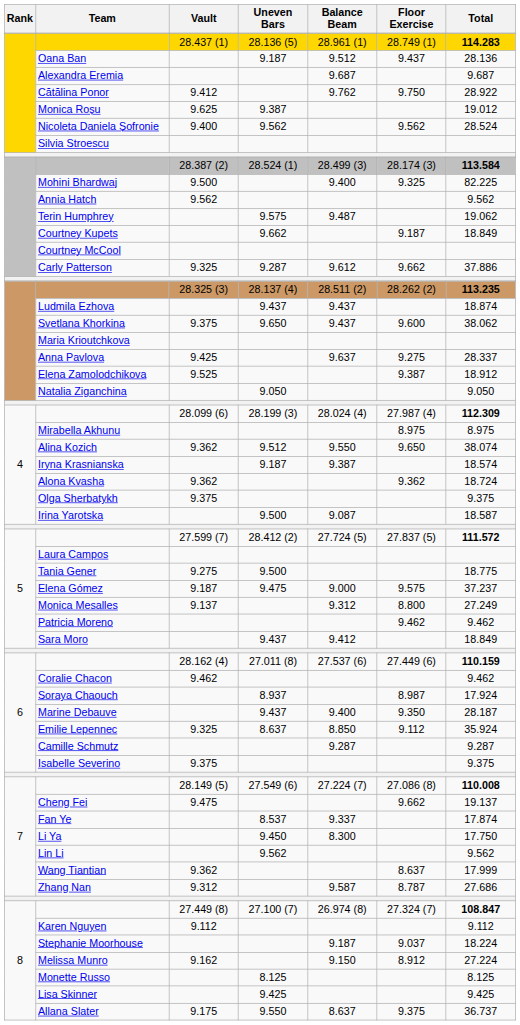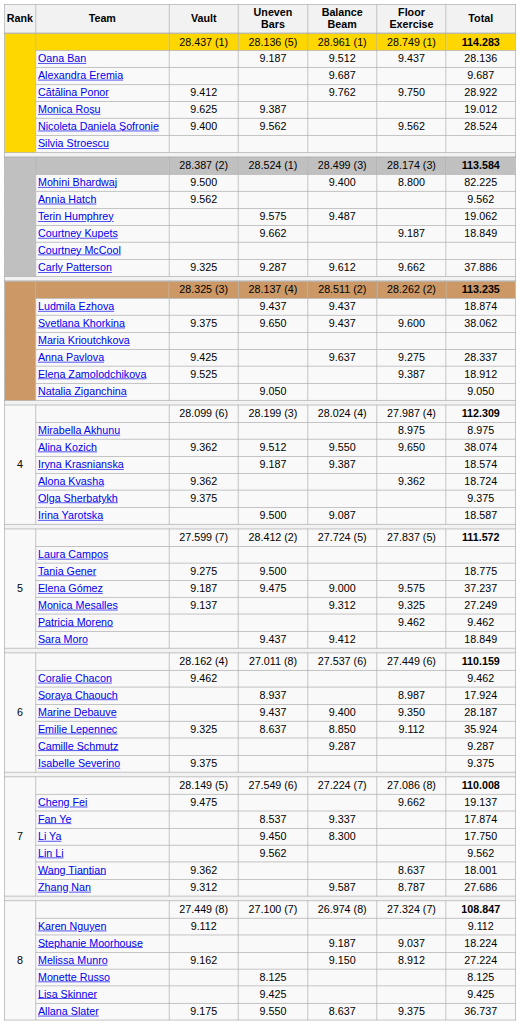 <table class="wikitable" style="text-align:center">
 <tr>
 <th>Rank</th>
 <th style="width:12em">Team</th>
 <th style="width:6em">Vault</th>
 <th style="width:6em">Uneven<br>Bars</th>
 <th style="width:6em">Balance<br>Beam</th>
 <th style="width:6em">Floor<br>Exercise</th>
 <th style="width:6em">Total</th>
 </tr>
 <tr>
 </tr>
 <tr bgcolor=gold>
 <td rowspan=7></td>
 <td align=left></td>
 <td>28.437 (1)</td>
 <td>28.136 (5)</td>
 <td>28.961 (1)</td>
 <td>28.749 (1)</td>
 <td><strong>114.283</strong></td>
 </tr>
 <tr>
 <td align=left><a href='#'>Oana Ban</a></td>
 <td></td>
 <td>9.187</td>
 <td>9.512</td>
 <td>9.437</td>
 <td>28.136</td>
 </tr>
 <tr>
 <td align=left><a href='#'>Alexandra Eremia</a></td>
 <td></td>
 <td></td>
 <td>9.687</td>
 <td></td>
 <td>9.687</td>
 </tr>
 <tr>
 <td align=left><a href='#'>Cătălina Ponor</a></td>
 <td>9.412</td>
 <td></td>
 <td>9.762</td>
 <td>9.750</td>
 <td>28.922</td>
 </tr>
 <tr>
 <td align=left><a href='#'>Monica Roșu</a></td>
 <td>9.625</td>
 <td>9.387</td>
 <td></td>
 <td></td>
 <td>19.012</td>
 </tr>
 <tr>
 <td align=left><a href='#'>Nicoleta Daniela Șofronie</a></td>
 <td>9.400</td>
 <td>9.562</td>
 <td></td>
 <td>9.562</td>
 <td>28.524</td>
 </tr>
 <tr>
 <td align=left><a href='#'>Silvia Stroescu</a></td>
 <td></td>
 <td></td>
 <td></td>
 <td></td>
 <td></td>
 </tr>
 <tr>
 <th colspan=7></th>
 </tr>
 <tr>
 </tr>
 <tr bgcolor=silver>
 <td rowspan=7></td>
 <td align=left></td>
 <td>28.387 (2)</td>
 <td>28.524 (1)</td>
 <td>28.499 (3)</td>
 <td>28.174 (3)</td>
 <td><strong>113.584</strong></td>
 </tr>
 <tr>
 <td align=left><a href='#'>Mohini Bhardwaj</a></td>
 <td>9.500</td>
 <td></td>
 <td>9.400</td>
-<td>9.325</td>
+<td>8.800</td>
 <td>82.225</td>
 </tr>
 <tr>
 <td align=left><a href='#'>Annia Hatch</a></td>
 <td>9.562</td>
 <td></td>
 <td></td>
 <td></td>
 <td>9.562</td>
 </tr>
 <tr>
 <td align=left><a href='#'>Terin Humphrey</a></td>
 <td></td>
 <td>9.575</td>
 <td>9.487</td>
 <td></td>
 <td>19.062</td>
 </tr>
 <tr>
 <td align=left><a href='#'>Courtney Kupets</a></td>
 <td></td>
 <td>9.662</td>
 <td></td>
 <td>9.187</td>
 <td>18.849</td>
 </tr>
 <tr>
 <td align=left><a href='#'>Courtney McCool</a></td>
 <td></td>
 <td></td>
 <td></td>
 <td></td>
 <td></td>
 </tr>
 <tr>
 <td align=left><a href='#'>Carly Patterson</a></td>
 <td>9.325</td>
 <td>9.287</td>
 <td>9.612</td>
 <td>9.662</td>
 <td>37.886</td>
 </tr>
 <tr>
 <th colspan=7></th>
 </tr>
 <tr>
 </tr>
 <tr bgcolor=#CC9966>
 <td rowspan=7></td>
 <td align=left></td>
 <td>28.325 (3)</td>
 <td>28.137 (4)</td>
 <td>28.511 (2)</td>
 <td>28.262 (2)</td>
 <td><strong>113.235</strong></td>
 </tr>
 <tr>
 <td align=left><a href='#'>Ludmila Ezhova</a></td>
 <td></td>
 <td>9.437</td>
 <td>9.437</td>
 <td></td>
 <td>18.874</td>
 </tr>
 <tr>
 <td align=left><a href='#'>Svetlana Khorkina</a></td>
 <td>9.375</td>
 <td>9.650</td>
 <td>9.437</td>
 <td>9.600</td>
 <td>38.062</td>
 </tr>
 <tr>
 <td align=left><a href='#'>Maria Krioutchkova</a></td>
 <td></td>
 <td></td>
 <td></td>
 <td></td>
 <td></td>
 </tr>
 <tr>
 <td align=left><a href='#'>Anna Pavlova</a></td>
 <td>9.425</td>
 <td></td>
 <td>9.637</td>
 <td>9.275</td>
 <td>28.337</td>
 </tr>
 <tr>
 <td align=left><a href='#'>Elena Zamolodchikova</a></td>
 <td>9.525</td>
 <td></td>
 <td></td>
 <td>9.387</td>
 <td>18.912</td>
 </tr>
 <tr>
 <td align=left><a href='#'>Natalia Ziganchina</a></td>
 <td></td>
 <td>9.050</td>
 <td></td>
 <td></td>
 <td>9.050</td>
 </tr>
 <tr>
 <th colspan=7></th>
 </tr>
 <tr>
 <td rowspan=7>4</td>
 <td align=left></td>
 <td>28.099 (6)</td>
 <td>28.199 (3)</td>
 <td>28.024 (4)</td>
 <td>27.987 (4)</td>
 <td><strong>112.309</strong></td>
 </tr>
 <tr>
 <td align=left><a href='#'>Mirabella Akhunu</a></td>
 <td></td>
 <td></td>
 <td></td>
 <td>8.975</td>
 <td>8.975</td>
 </tr>
 <tr>
 <td align=left><a href='#'>Alina Kozich</a></td>
 <td>9.362</td>
 <td>9.512</td>
 <td>9.550</td>
 <td>9.650</td>
 <td>38.074</td>
 </tr>
 <tr>
 <td align=left><a href='#'>Iryna Krasnianska</a></td>
 <td></td>
 <td>9.187</td>
 <td>9.387</td>
 <td></td>
 <td>18.574</td>
 </tr>
 <tr>
 <td align=left><a href='#'>Alona Kvasha</a></td>
 <td>9.362</td>
 <td></td>
 <td></td>
 <td>9.362</td>
 <td>18.724</td>
 </tr>
 <tr>
 <td align=left><a href='#'>Olga Sherbatykh</a></td>
 <td>9.375</td>
 <td></td>
 <td></td>
 <td></td>
 <td>9.375</td>
 </tr>
 <tr>
 <td align=left><a href='#'>Irina Yarotska</a></td>
 <td></td>
 <td>9.500</td>
 <td>9.087</td>
 <td></td>
 <td>18.587</td>
 </tr>
 <tr>
 <th colspan=7></th>
 </tr>
 <tr>
 <td rowspan=7>5</td>
 <td align=left></td>
 <td>27.599 (7)</td>
 <td>28.412 (2)</td>
 <td>27.724 (5)</td>
 <td>27.837 (5)</td>
 <td><strong>111.572</strong></td>
 </tr>
 <tr>
 <td align=left><a href='#'>Laura Campos</a></td>
 <td></td>
 <td></td>
 <td></td>
 <td></td>
 <td></td>
 </tr>
 <tr>
 <td align=left><a href='#'>Tania Gener</a></td>
 <td>9.275</td>
 <td>9.500</td>
 <td></td>
 <td></td>
 <td>18.775</td>
 </tr>
 <tr>
 <td align=left><a href='#'>Elena Gómez</a></td>
 <td>9.187</td>
 <td>9.475</td>
 <td>9.000</td>
 <td>9.575</td>
 <td>37.237</td>
 </tr>
 <tr>
 <td align=left><a href='#'>Monica Mesalles</a></td>
 <td>9.137</td>
 <td></td>
 <td>9.312</td>
-<td>8.800</td>
+<td>9.325</td>
 <td>27.249</td>
 </tr>
 <tr>
 <td align=left><a href='#'>Patricia Moreno</a></td>
 <td></td>
 <td></td>
 <td></td>
 <td>9.462</td>
 <td>9.462</td>
 </tr>
 <tr>
 <td align=left><a href='#'>Sara Moro</a></td>
 <td></td>
 <td>9.437</td>
 <td>9.412</td>
 <td></td>
 <td>18.849</td>
 </tr>
 <tr>
 <th colspan=7></th>
 </tr>
 <tr>
 <td rowspan=7>6</td>
 <td align=left></td>
 <td>28.162 (4)</td>
 <td>27.011 (8)</td>
 <td>27.537 (6)</td>
 <td>27.449 (6)</td>
 <td><strong>110.159</strong></td>
 </tr>
 <tr>
 <td align=left><a href='#'>Coralie Chacon</a></td>
 <td>9.462</td>
 <td></td>
 <td></td>
 <td></td>
 <td>9.462</td>
 </tr>
 <tr>
 <td align=left><a href='#'>Soraya Chaouch</a></td>
 <td></td>
 <td>8.937</td>
 <td></td>
 <td>8.987</td>
 <td>17.924</td>
 </tr>
 <tr>
 <td align=left><a href='#'>Marine Debauve</a></td>
 <td></td>
 <td>9.437</td>
 <td>9.400</td>
 <td>9.350</td>
 <td>28.187</td>
 </tr>
 <tr>
 <td align=left><a href='#'>Emilie Lepennec</a></td>
 <td>9.325</td>
 <td>8.637</td>
 <td>8.850</td>
 <td>9.112</td>
 <td>35.924</td>
 </tr>
 <tr>
 <td align=left><a href='#'>Camille Schmutz</a></td>
 <td></td>
 <td></td>
 <td>9.287</td>
 <td></td>
 <td>9.287</td>
 </tr>
 <tr>
 <td align=left><a href='#'>Isabelle Severino</a></td>
 <td>9.375</td>
 <td></td>
 <td></td>
 <td></td>
 <td>9.375</td>
 </tr>
 <tr>
 <th colspan=7></th>
 </tr>
 <tr>
 <td rowspan=7>7</td>
 <td align=left></td>
 <td>28.149 (5)</td>
 <td>27.549 (6)</td>
 <td>27.224 (7)</td>
 <td>27.086 (8)</td>
 <td><strong>110.008</strong></td>
 </tr>
 <tr>
 <td align=left><a href='#'>Cheng Fei</a></td>
 <td>9.475</td>
 <td></td>
 <td></td>
 <td>9.662</td>
 <td>19.137</td>
 </tr>
 <tr>
 <td align=left><a href='#'>Fan Ye</a></td>
 <td></td>
 <td>8.537</td>
 <td>9.337</td>
 <td></td>
 <td>17.874</td>
 </tr>
 <tr>
 <td align=left><a href='#'>Li Ya</a></td>
 <td></td>
 <td>9.450</td>
 <td>8.300</td>
 <td></td>
 <td>17.750</td>
 </tr>
 <tr>
 <td align=left><a href='#'>Lin Li</a></td>
 <td></td>
 <td>9.562</td>
 <td></td>
 <td></td>
 <td>9.562</td>
 </tr>
 <tr>
 <td align=left><a href='#'>Wang Tiantian</a></td>
 <td>9.362</td>
 <td></td>
 <td></td>
 <td>8.637</td>
-<td>17.999</td>
+<td>18.001</td>
 </tr>
 <tr>
 <td align=left><a href='#'>Zhang Nan</a></td>
 <td>9.312</td>
 <td></td>
 <td>9.587</td>
 <td>8.787</td>
 <td>27.686</td>
 </tr>
 <tr>
 <th colspan=7></th>
 </tr>
 <tr>
 <td rowspan=7>8</td>
 <td align=left></td>
 <td>27.449 (8)</td>
 <td>27.100 (7)</td>
 <td>26.974 (8)</td>
 <td>27.324 (7)</td>
 <td><strong>108.847</strong></td>
 </tr>
 <tr>
 <td align=left><a href='#'>Karen Nguyen</a></td>
 <td>9.112</td>
 <td></td>
 <td></td>
 <td></td>
 <td>9.112</td>
 </tr>
 <tr>
 <td align=left><a href='#'>Stephanie Moorhouse</a></td>
 <td></td>
 <td></td>
 <td>9.187</td>
 <td>9.037</td>
 <td>18.224</td>
 </tr>
 <tr>
 <td align=left><a href='#'>Melissa Munro</a></td>
 <td>9.162</td>
 <td></td>
 <td>9.150</td>
 <td>8.912</td>
 <td>27.224</td>
 </tr>
 <tr>
 <td align=left><a href='#'>Monette Russo</a></td>
 <td></td>
 <td>8.125</td>
 <td></td>
 <td></td>
 <td>8.125</td>
 </tr>
 <tr>
 <td align=left><a href='#'>Lisa Skinner</a></td>
 <td></td>
 <td>9.425</td>
 <td></td>
 <td></td>
 <td>9.425</td>
 </tr>
 <tr>
 <td align=left><a href='#'>Allana Slater</a></td>
 <td>9.175</td>
 <td>9.550</td>
 <td>8.637</td>
 <td>9.375</td>
 <td>36.737</td>
 </tr>
 </table>
